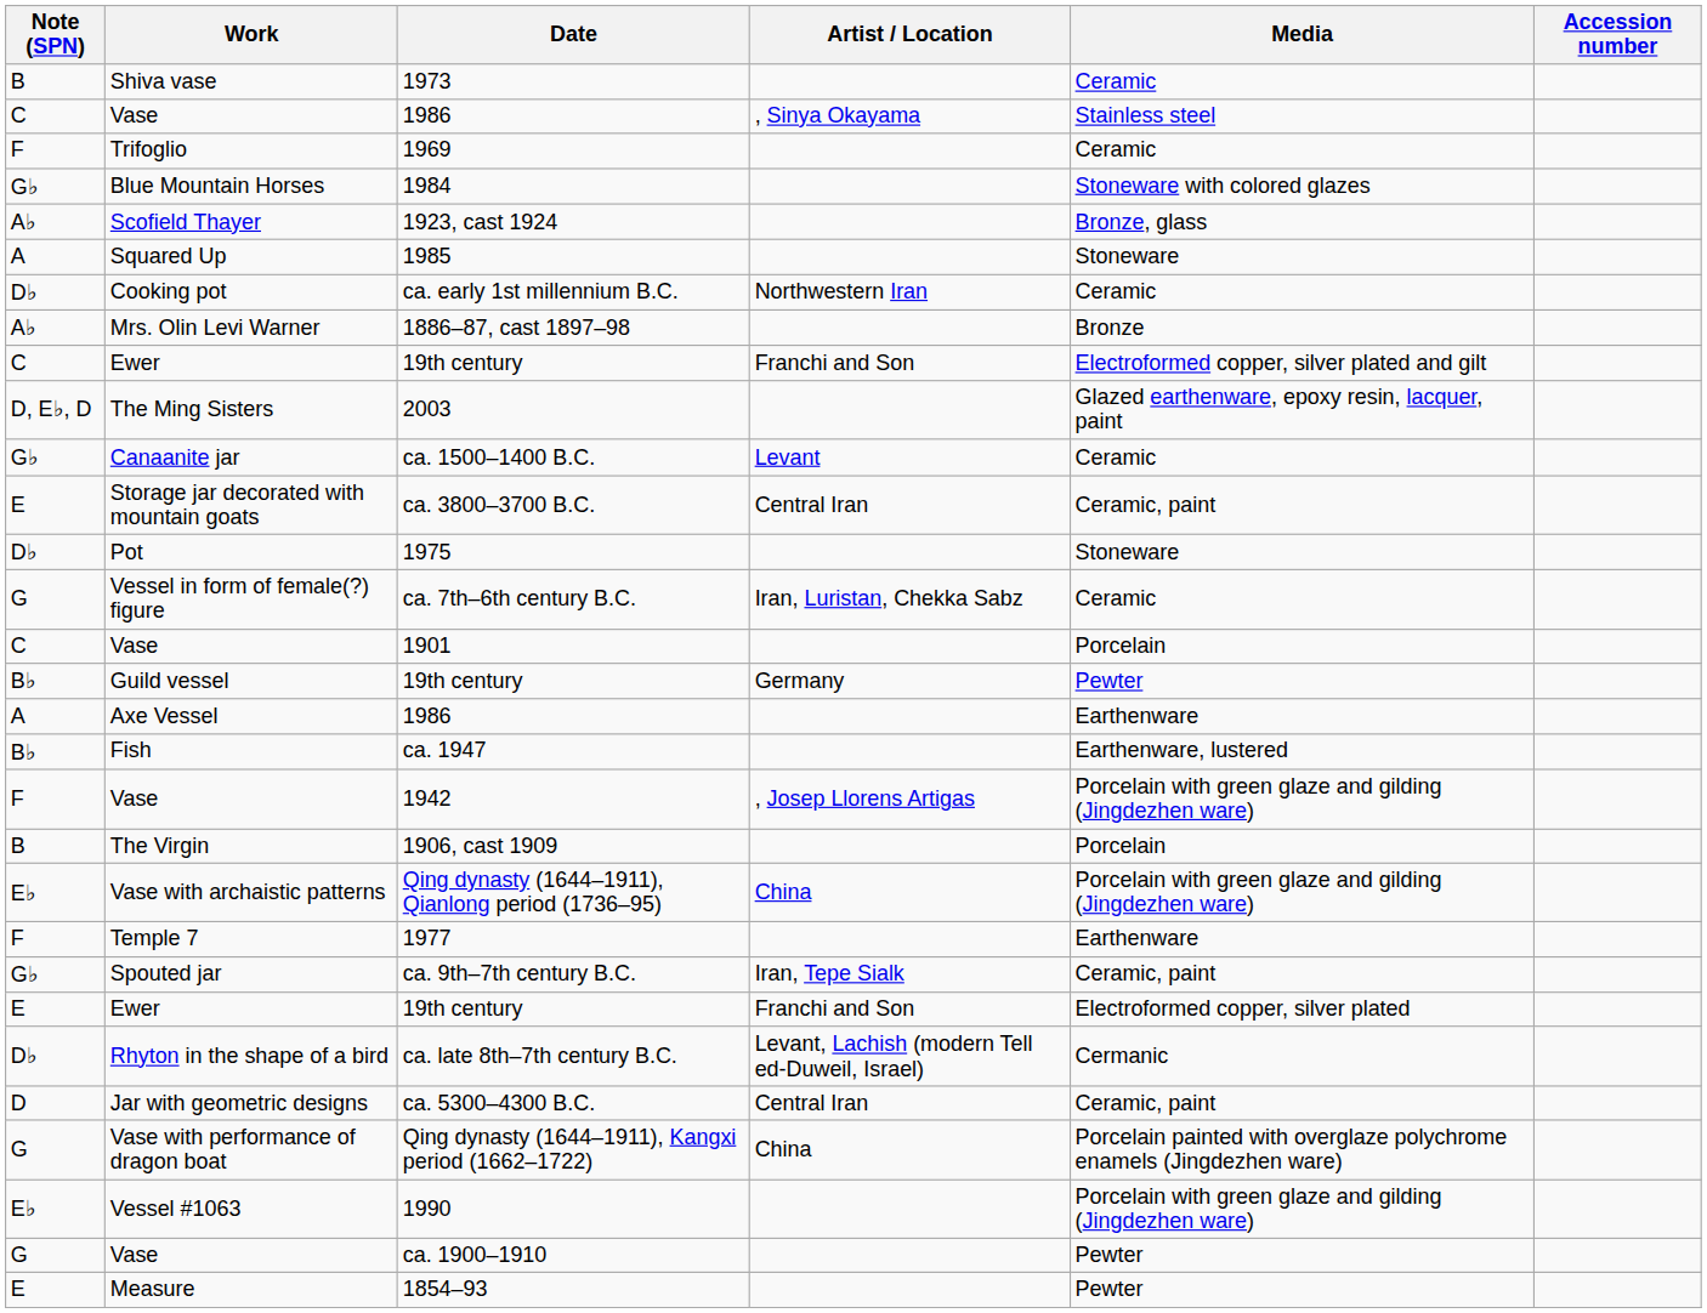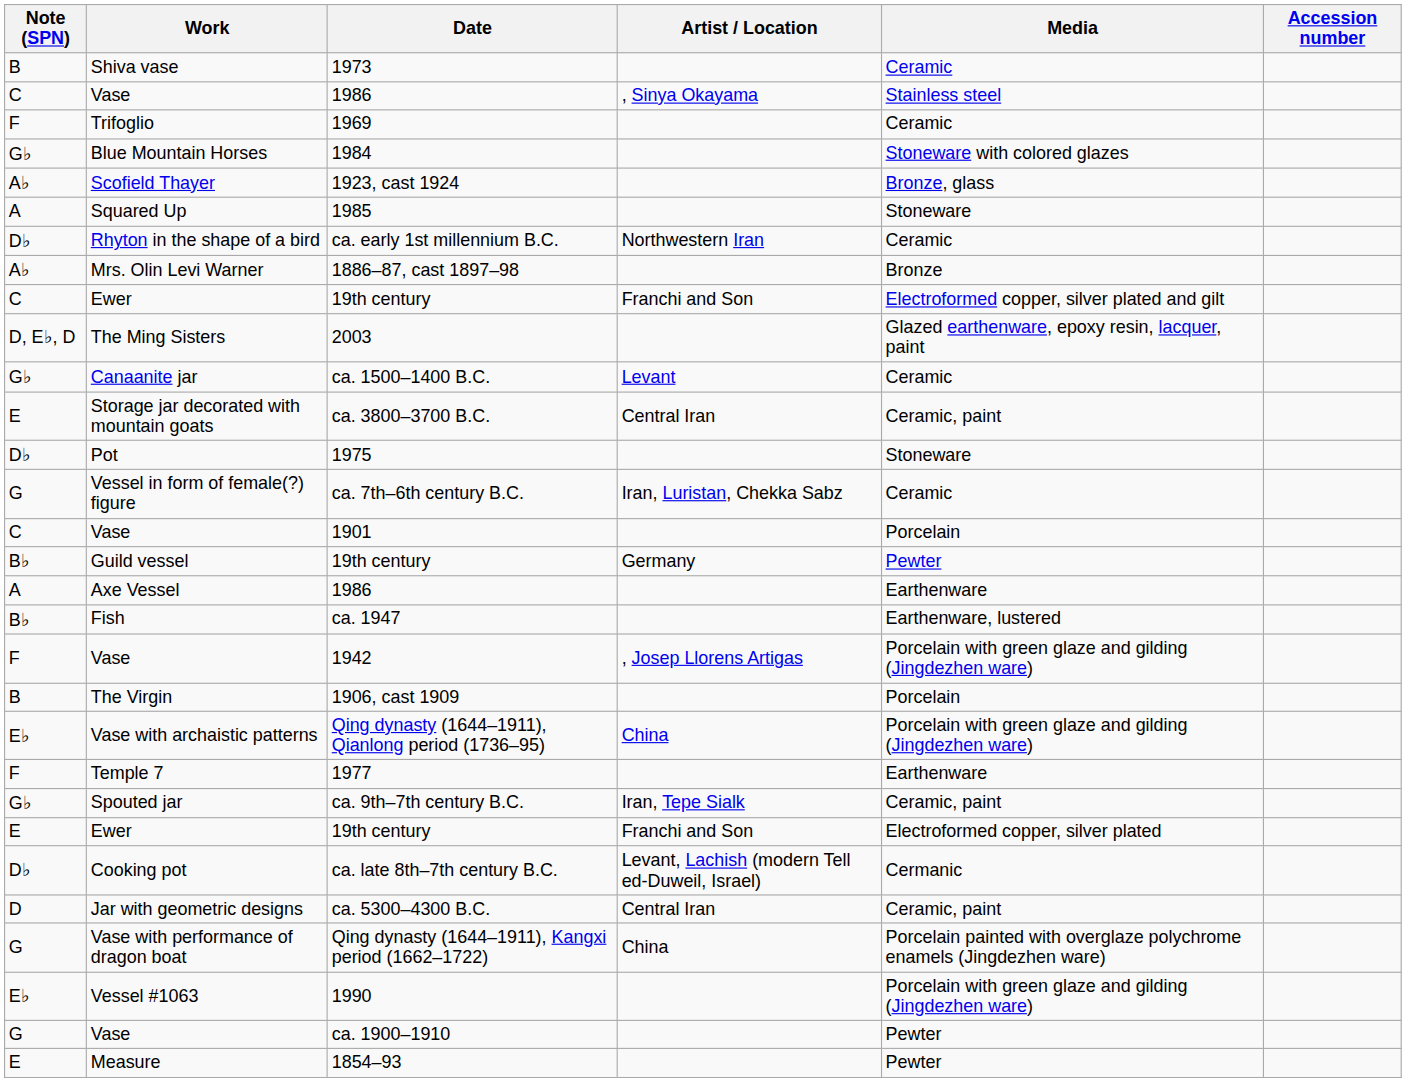 <table class="wikitable sortable">
 <tr>
 <th>Note (<a href='#'>SPN</a>)</th>
 <th>Work</th>
 <th data-sort-type=isoDate>Date</th>
 <th>Artist / Location</th>
 <th>Media</th>
 <th><a href='#'>Accession number</a></th>
 </tr>
 <tr>
 <td data-sort-value="59">B</td>
 <td>Shiva vase</td>
 <td>1973</td>
 <td></td>
 <td><a href='#'>Ceramic</a></td>
 <td></td>
 </tr>
 <tr>
 <td data-sort-value="60">C</td>
 <td>Vase</td>
 <td>1986</td>
 <td>, <a href='#'>Sinya Okayama</a></td>
 <td><a href='#'>Stainless steel</a></td>
 <td></td>
 </tr>
 <tr>
 <td data-sort-value="65">F</td>
 <td>Trifoglio</td>
 <td>1969</td>
 <td></td>
 <td>Ceramic</td>
 <td></td>
 </tr>
 <tr>
 <td data-sort-value="66">G♭</td>
 <td>Blue Mountain Horses</td>
 <td>1984</td>
 <td></td>
 <td><a href='#'>Stoneware</a> with colored glazes</td>
 <td></td>
 </tr>
 <tr>
 <td data-sort-value="56">A♭</td>
 <td><a href='#'>Scofield Thayer</a></td>
 <td>1923, cast 1924</td>
 <td></td>
 <td><a href='#'>Bronze</a>, glass</td>
 <td></td>
 </tr>
 <tr>
 <td data-sort-value="57">A</td>
 <td>Squared Up</td>
 <td>1985</td>
 <td></td>
 <td>Stoneware</td>
 <td></td>
 </tr>
 <tr>
 <td data-sort-value="49">D♭</td>
-<td>Cooking pot</td>
+<td><a href='#'>Rhyton</a> in the shape of a bird</td>
 <td data-sort-value="-1000">ca. early 1st millennium B.C.</td>
 <td>Northwestern <a href='#'>Iran</a></td>
 <td>Ceramic</td>
 <td></td>
 </tr>
 <tr>
 <td data-sort-value="44">A♭</td>
 <td>Mrs. Olin Levi Warner</td>
 <td>1886–87, cast 1897–98</td>
 <td></td>
 <td>Bronze</td>
 <td></td>
 </tr>
 <tr>
 <td data-sort-value="48">C</td>
 <td>Ewer</td>
 <td data-sort-value="1850">19th century</td>
 <td>Franchi and Son</td>
 <td><a href='#'>Electroformed</a> copper, silver plated and gilt</td>
 <td></td>
 </tr>
 <tr>
 <td data-sort-value="38">D, E♭, D</td>
 <td>The Ming Sisters</td>
 <td>2003</td>
 <td></td>
 <td>Glazed <a href='#'>earthenware</a>, epoxy resin, <a href='#'>lacquer</a>, paint</td>
 <td></td>
 </tr>
 <tr>
 <td data-sort-value="42">G♭</td>
 <td><a href='#'>Canaanite</a> jar</td>
 <td data-sort-value="-1450">ca. 1500–1400 B.C.</td>
 <td><a href='#'>Levant</a></td>
 <td>Ceramic</td>
 <td></td>
 </tr>
 <tr>
 <td data-sort-value="40">E</td>
 <td>Storage jar decorated with mountain goats</td>
 <td data-sort-value="-3750">ca. 3800–3700 B.C.</td>
 <td>Central Iran</td>
 <td>Ceramic, paint</td>
 <td></td>
 </tr>
 <tr>
 <td data-sort-value="37">D♭</td>
 <td>Pot</td>
 <td>1975</td>
 <td></td>
 <td>Stoneware</td>
 <td></td>
 </tr>
 <tr>
 <td data-sort-value="43">G</td>
 <td>Vessel in form of female(?) figure</td>
 <td data-sort-value="-600">ca. 7th–6th century B.C.</td>
 <td>Iran, <a href='#'>Luristan</a>, Chekka Sabz</td>
 <td>Ceramic</td>
 <td></td>
 </tr>
 <tr>
 <td data-sort-value="36">C</td>
 <td>Vase</td>
 <td>1901</td>
 <td></td>
 <td>Porcelain</td>
 <td></td>
 </tr>
 <tr>
 <td data-sort-value="58">B♭</td>
 <td>Guild vessel</td>
 <td data-sort-value="1850">19th century</td>
 <td>Germany</td>
 <td><a href='#'>Pewter</a></td>
 <td></td>
 </tr>
 <tr>
 <td data-sort-value="45">A</td>
 <td>Axe Vessel</td>
 <td>1986</td>
 <td></td>
 <td>Earthenware</td>
 <td></td>
 </tr>
 <tr>
 <td data-sort-value="34">B♭</td>
 <td>Fish</td>
 <td>ca. 1947</td>
 <td></td>
 <td>Earthenware, lustered</td>
 <td></td>
 </tr>
 <tr>
 <td data-sort-value="41">F</td>
 <td>Vase</td>
 <td>1942</td>
 <td>, <a href='#'>Josep Llorens Artigas</a></td>
 <td>Porcelain with green glaze and gilding (<a href='#'>Jingdezhen ware</a>)</td>
 <td></td>
 </tr>
 <tr>
 <td data-sort-value="47">B</td>
 <td>The Virgin</td>
 <td>1906, cast 1909</td>
 <td></td>
 <td>Porcelain</td>
 <td></td>
 </tr>
 <tr>
 <td data-sort-value="51">E♭</td>
 <td>Vase with archaistic patterns</td>
 <td data-sort-value="1765"><a href='#'>Qing dynasty</a> (1644–1911), <a href='#'>Qianlong</a> period (1736–95)</td>
 <td><a href='#'>China</a></td>
 <td>Porcelain with green glaze and gilding (<a href='#'>Jingdezhen ware</a>)</td>
 <td></td>
 </tr>
 <tr>
 <td data-sort-value="53">F</td>
 <td>Temple 7</td>
 <td>1977</td>
 <td></td>
 <td>Earthenware</td>
 <td></td>
 </tr>
 <tr>
 <td data-sort-value="54">G♭</td>
 <td>Spouted jar</td>
 <td data-sort-value="-750">ca. 9th–7th century B.C.</td>
 <td>Iran, <a href='#'>Tepe Sialk</a></td>
 <td>Ceramic, paint</td>
 <td></td>
 </tr>
 <tr>
 <td data-sort-value="52">E</td>
 <td>Ewer</td>
 <td data-sort-value="1850">19th century</td>
 <td>Franchi and Son</td>
 <td>Electroformed copper, silver plated</td>
 <td></td>
 </tr>
 <tr>
 <td data-sort-value="61">D♭</td>
-<td><a href='#'>Rhyton</a> in the shape of a bird</td>
+<td>Cooking pot</td>
 <td data-sort-value="-700">ca. late 8th–7th century B.C.</td>
 <td>Levant, <a href='#'>Lachish</a> (modern Tell ed-Duweil, Israel)</td>
 <td>Cermanic</td>
 <td></td>
 </tr>
 <tr>
 <td data-sort-value="62">D</td>
 <td>Jar with geometric designs</td>
 <td data-sort-value="-4800">ca. 5300–4300 B.C.</td>
 <td>Central Iran</td>
 <td>Ceramic, paint</td>
 <td></td>
 </tr>
 <tr>
 <td data-sort-value="67">G</td>
 <td>Vase with performance of dragon boat</td>
 <td data-sort-value="1692">Qing dynasty (1644–1911), <a href='#'>Kangxi</a> period (1662–1722)</td>
 <td>China</td>
 <td>Porcelain painted with overglaze polychrome enamels (Jingdezhen ware)</td>
 <td></td>
 </tr>
 <tr>
 <td data-sort-value="63">E♭</td>
 <td>Vessel #1063</td>
 <td>1990</td>
 <td></td>
 <td>Porcelain with green glaze and gilding (<a href='#'>Jingdezhen ware</a>)</td>
 <td></td>
 </tr>
 <tr>
 <td data-sort-value="55">G</td>
 <td>Vase</td>
 <td>ca. 1900–1910</td>
 <td></td>
 <td>Pewter</td>
 <td></td>
 </tr>
 <tr>
 <td data-sort-value="64">E</td>
 <td>Measure</td>
 <td>1854–93</td>
 <td></td>
 <td>Pewter</td>
 <td></td>
 </tr>
 </table>
